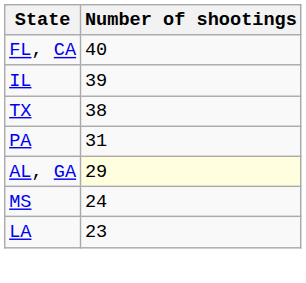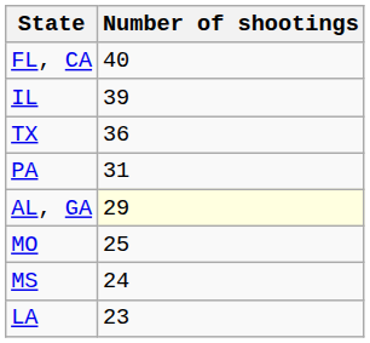 <table class="wikitable">
 <tr>
 <th>State</th>
 <th>Number of shootings</th>
 </tr>
 <tr>
 <td><a href='#'>FL</a>, <a href='#'>CA</a></td>
 <td>40</td>
 </tr>
 <tr>
 <td><a href='#'>IL</a></td>
 <td>39</td>
 </tr>
 <tr>
 <td><a href='#'>TX</a></td>
-<td>38</td>
+<td>36</td>
 </tr>
 <tr>
 <td><a href='#'>PA</a></td>
 <td>31</td>
 </tr>
 <tr>
 <td><a href='#'>AL</a>, <a href='#'>GA</a></td>
 <td style="background: lightyellow;">29</td>
 </tr>
 <tr>
+<td><a href='#'>MO</a></td>
+<td>25</td>
+</tr>
+<tr>
 <td><a href='#'>MS</a></td>
 <td>24</td>
 </tr>
 <tr>
 <td><a href='#'>LA</a></td>
 <td>23</td>
 </tr>
 </table>
